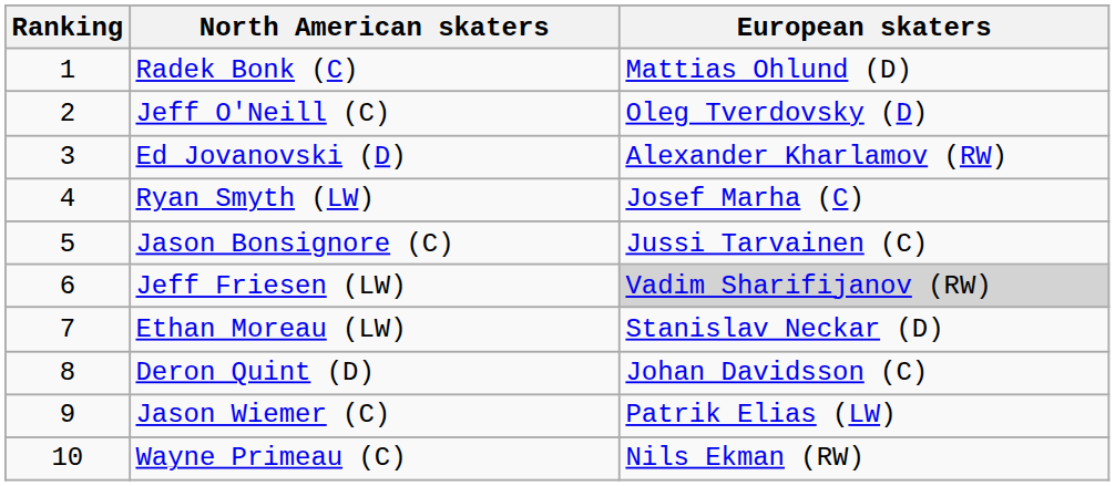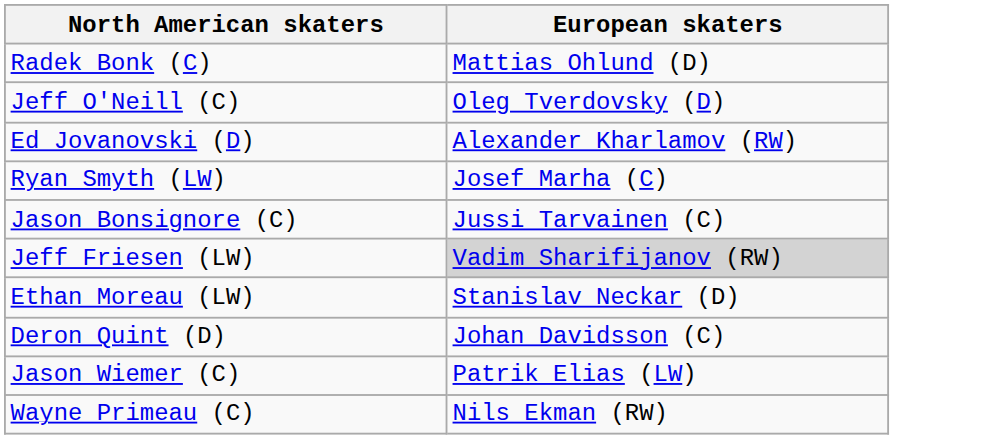 <table class="wikitable">
 <tr>
-<th style="width:4em;">Ranking</th>
 <th style="width:18em;">North American skaters</th>
 <th style="width:18em;">European skaters</th>
 </tr>
 <tr>
-<td style="text-align:center;">1</td>
 <td> <a href='#'>Radek Bonk</a> (<a href='#'>C</a>)</td>
 <td> <a href='#'>Mattias Ohlund</a> (D)</td>
 </tr>
 <tr>
-<td style="text-align:center;">2</td>
 <td> <a href='#'>Jeff O'Neill</a> (C)</td>
 <td> <a href='#'>Oleg Tverdovsky</a> (<a href='#'>D</a>)</td>
 </tr>
 <tr>
-<td style="text-align:center;">3</td>
 <td> <a href='#'>Ed Jovanovski</a> (<a href='#'>D</a>)</td>
 <td> <a href='#'>Alexander Kharlamov</a> (<a href='#'>RW</a>)</td>
 </tr>
 <tr>
-<td style="text-align:center;">4</td>
 <td> <a href='#'>Ryan Smyth</a> (<a href='#'>LW</a>)</td>
 <td> <a href='#'>Josef Marha</a> (<a href='#'>C</a>)</td>
 </tr>
 <tr>
-<td style="text-align:center;">5</td>
 <td> <a href='#'>Jason Bonsignore</a> (C)</td>
 <td> <a href='#'>Jussi Tarvainen</a> (C)</td>
 </tr>
 <tr>
-<td style="text-align:center;">6</td>
 <td> <a href='#'>Jeff Friesen</a> (LW)</td>
 <td style="background: lightgrey;"> <a href='#'>Vadim Sharifijanov</a> (RW)</td>
 </tr>
 <tr>
-<td style="text-align:center;">7</td>
 <td> <a href='#'>Ethan Moreau</a> (LW)</td>
 <td> <a href='#'>Stanislav Neckar</a> (D)</td>
 </tr>
 <tr>
-<td style="text-align:center;">8</td>
 <td> <a href='#'>Deron Quint</a> (D)</td>
 <td> <a href='#'>Johan Davidsson</a> (C)</td>
 </tr>
 <tr>
-<td style="text-align:center;">9</td>
 <td> <a href='#'>Jason Wiemer</a> (C)</td>
 <td> <a href='#'>Patrik Elias</a> (<a href='#'>LW</a>)</td>
 </tr>
 <tr>
-<td style="text-align:center;">10</td>
 <td> <a href='#'>Wayne Primeau</a> (C)</td>
 <td> <a href='#'>Nils Ekman</a> (RW)</td>
 </tr>
 </table>
